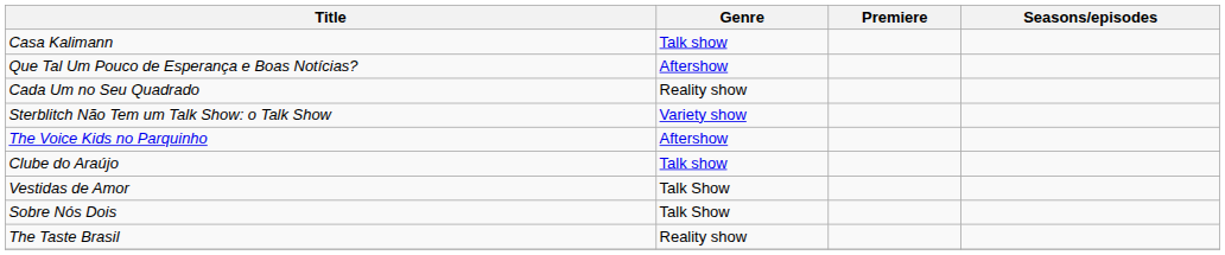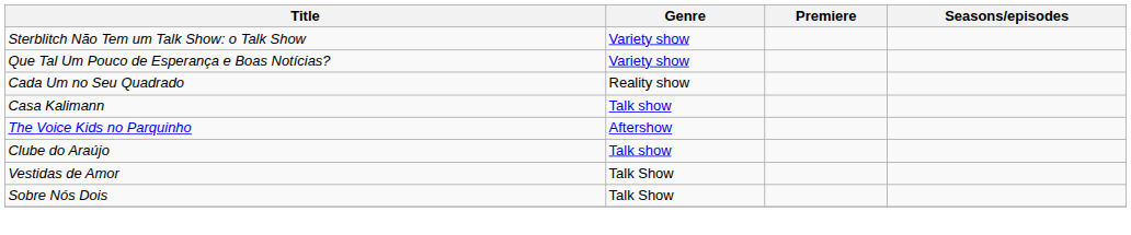 <table class="wikitable sortable" style="width:100%;">
 <tr>
 <th>Title</th>
 <th>Genre</th>
 <th>Premiere</th>
 <th>Seasons/episodes</th>
 </tr>
 <tr>
-<td><em>Casa Kalimann</em></td>
-<td><a href='#'>Talk show</a></td>
+<td><em>Sterblitch Não Tem um Talk Show: o Talk Show</em></td>
+<td><a href='#'>Variety show</a></td>
 <td></td>
 <td></td>
 </tr>
 <tr>
 <td><em>Que Tal Um Pouco de Esperança e Boas Notícias?</em></td>
-<td><a href='#'>Aftershow</a></td>
+<td><a href='#'>Variety show</a></td>
 <td></td>
 <td></td>
 </tr>
 <tr>
 <td><em>Cada Um no Seu Quadrado</em></td>
 <td>Reality show</td>
 <td></td>
 <td></td>
 </tr>
 <tr>
-<td><em>Sterblitch Não Tem um Talk Show: o Talk Show</em></td>
-<td><a href='#'>Variety show</a></td>
+<td><em>Casa Kalimann</em></td>
+<td><a href='#'>Talk show</a></td>
 <td></td>
 <td></td>
 </tr>
 <tr>
 <td><em><a href='#'>The Voice Kids no Parquinho</a></em></td>
 <td><a href='#'>Aftershow</a></td>
 <td></td>
 <td></td>
 </tr>
 <tr>
 <td><em>Clube do Araújo</em></td>
 <td><a href='#'>Talk show</a></td>
 <td></td>
 <td></td>
 </tr>
 <tr>
 <td><em>Vestidas de Amor</em></td>
 <td>Talk Show</td>
 <td></td>
 <td></td>
 </tr>
 <tr>
 <td><em>Sobre Nós Dois</em></td>
 <td>Talk Show</td>
 <td></td>
 <td></td>
 </tr>
 <tr>
-<td><em>The Taste Brasil</em></td>
-<td>Reality show</td>
-<td></td>
-<td></td>
-</tr>
-<tr>
 </tr>
 </table>
